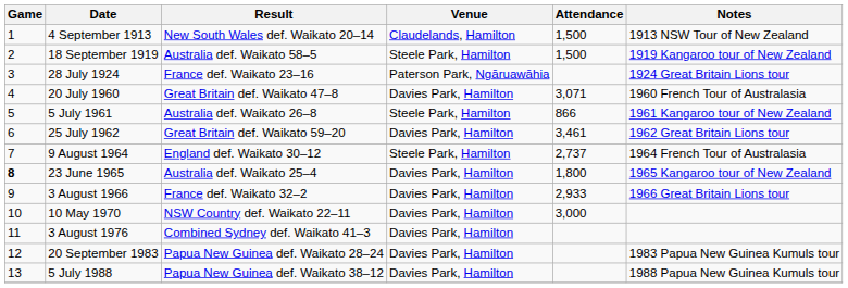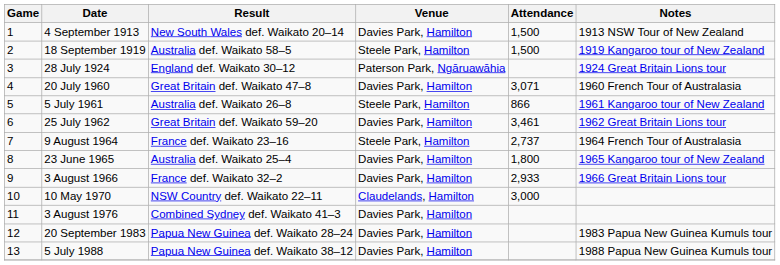 <table class="wikitable">
 <tr>
 <th>Game</th>
 <th>Date</th>
 <th>Result</th>
 <th>Venue</th>
 <th>Attendance</th>
 <th>Notes</th>
 </tr>
 <tr>
 <td>1</td>
 <td>4 September 1913</td>
 <td> <a href='#'>New South Wales</a> def.  Waikato 20–14</td>
-<td><a href='#'>Claudelands</a>, <a href='#'>Hamilton</a></td>
+<td>Davies Park, <a href='#'>Hamilton</a></td>
 <td>1,500</td>
 <td>1913 NSW Tour of New Zealand</td>
 </tr>
 <tr>
 <td>2</td>
 <td>18 September 1919</td>
 <td> <a href='#'>Australia</a> def.  Waikato 58–5</td>
 <td>Steele Park, <a href='#'>Hamilton</a></td>
 <td>1,500</td>
 <td><a href='#'>1919 Kangaroo tour of New Zealand</a></td>
 </tr>
 <tr>
 <td>3</td>
 <td>28 July 1924</td>
-<td> <a href='#'>France</a> def.  Waikato 23–16</td>
+<td> <a href='#'>England</a> def.  Waikato 30–12</td>
 <td>Paterson Park, <a href='#'>Ngāruawāhia</a></td>
 <td></td>
 <td><a href='#'>1924 Great Britain Lions tour</a></td>
 </tr>
 <tr>
 <td>4</td>
 <td>20 July 1960</td>
 <td> <a href='#'>Great Britain</a> def.  Waikato 47–8</td>
 <td>Davies Park, <a href='#'>Hamilton</a></td>
 <td>3,071</td>
 <td>1960 French Tour of Australasia</td>
 </tr>
 <tr>
 <td>5</td>
 <td>5 July 1961</td>
 <td> <a href='#'>Australia</a> def.  Waikato 26–8</td>
 <td>Steele Park, <a href='#'>Hamilton</a></td>
 <td>866</td>
 <td><a href='#'>1961 Kangaroo tour of New Zealand</a></td>
 </tr>
 <tr>
 <td>6</td>
 <td>25 July 1962</td>
 <td> <a href='#'>Great Britain</a> def.  Waikato 59–20</td>
 <td>Davies Park, <a href='#'>Hamilton</a></td>
 <td>3,461</td>
 <td><a href='#'>1962 Great Britain Lions tour</a></td>
 </tr>
 <tr>
 <td>7</td>
 <td>9 August 1964</td>
-<td> <a href='#'>England</a> def.  Waikato 30–12</td>
+<td> <a href='#'>France</a> def.  Waikato 23–16</td>
 <td>Steele Park, <a href='#'>Hamilton</a></td>
 <td>2,737</td>
 <td>1964 French Tour of Australasia</td>
 </tr>
 <tr>
-<td><strong>8</strong></td>
+<td>8</td>
 <td>23 June 1965</td>
 <td> <a href='#'>Australia</a> def.  Waikato 25–4</td>
 <td>Davies Park, <a href='#'>Hamilton</a></td>
 <td>1,800</td>
 <td><a href='#'>1965 Kangaroo tour of New Zealand</a></td>
 </tr>
 <tr>
 <td>9</td>
 <td>3 August 1966</td>
 <td> <a href='#'>France</a> def.  Waikato 32–2</td>
 <td>Davies Park, <a href='#'>Hamilton</a></td>
 <td>2,933</td>
 <td><a href='#'>1966 Great Britain Lions tour</a></td>
 </tr>
 <tr>
 <td>10</td>
 <td>10 May 1970</td>
 <td> <a href='#'>NSW Country</a> def.  Waikato 22–11</td>
-<td>Davies Park, <a href='#'>Hamilton</a></td>
+<td><a href='#'>Claudelands</a>, <a href='#'>Hamilton</a></td>
 <td>3,000</td>
 <td></td>
 </tr>
 <tr>
 <td>11</td>
 <td>3 August 1976</td>
 <td> <a href='#'>Combined Sydney</a> def.  Waikato 41–3</td>
 <td>Davies Park, <a href='#'>Hamilton</a></td>
 <td></td>
 <td></td>
 </tr>
 <tr>
 <td>12</td>
 <td>20 September 1983</td>
 <td> <a href='#'>Papua New Guinea</a> def.  Waikato 28–24</td>
 <td>Davies Park, <a href='#'>Hamilton</a></td>
 <td></td>
 <td>1983 Papua New Guinea Kumuls tour</td>
 </tr>
 <tr>
 <td>13</td>
 <td>5 July 1988</td>
 <td> <a href='#'>Papua New Guinea</a> def.  Waikato 38–12</td>
 <td>Davies Park, <a href='#'>Hamilton</a></td>
 <td></td>
 <td>1988 Papua New Guinea Kumuls tour</td>
 </tr>
 <tr>
 </tr>
 </table>
